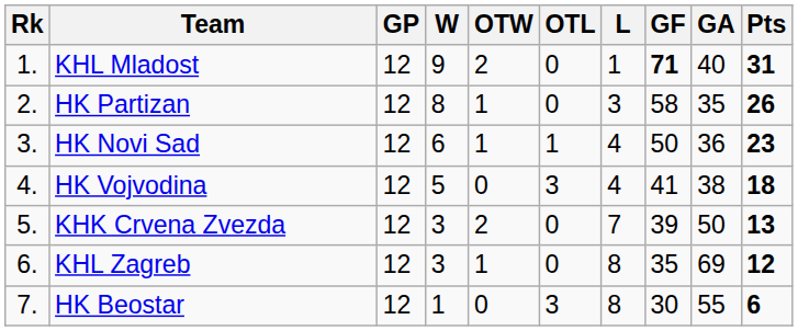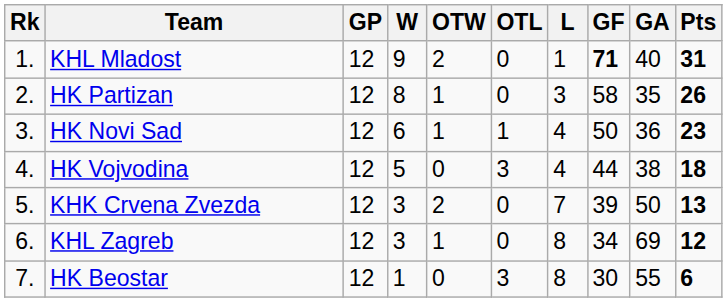 <table class="wikitable" style="text-align:left;">
 <tr>
 <th width=20>Rk</th>
 <th width=200>Team</th>
 <th width=20 abbr="Games Played">GP</th>
 <th width=20 abbr="Won">W</th>
 <th width=20 abbr="Overtimes Won">OTW</th>
 <th width=20 abbr="Overtime Lost">OTL</th>
 <th width=20 abbr="Lost">L</th>
 <th width=20 abbr="Goals for">GF</th>
 <th width=20 abbr="Goals against">GA</th>
 <th width=20 abbr="Points">Pts</th>
 </tr>
 <tr>
 <td style="text-align:center;">1.</td>
 <td> <a href='#'>KHL Mladost</a></td>
 <td>12</td>
 <td>9</td>
 <td>2</td>
 <td>0</td>
 <td>1</td>
 <td><strong>71</strong></td>
 <td>40</td>
 <td><strong>31</strong></td>
 </tr>
 <tr>
 <td style="text-align:center;">2.</td>
 <td> <a href='#'>HK Partizan</a></td>
 <td>12</td>
 <td>8</td>
 <td>1</td>
 <td>0</td>
 <td>3</td>
 <td>58</td>
 <td>35</td>
 <td><strong>26</strong></td>
 </tr>
 <tr>
 <td style="text-align:center;">3.</td>
 <td> <a href='#'>HK Novi Sad</a></td>
 <td>12</td>
 <td>6</td>
 <td>1</td>
 <td>1</td>
 <td>4</td>
 <td>50</td>
 <td>36</td>
 <td><strong>23</strong></td>
 </tr>
 <tr>
 <td style="text-align:center;">4.</td>
 <td> <a href='#'>HK Vojvodina</a></td>
 <td>12</td>
 <td>5</td>
 <td>0</td>
 <td>3</td>
 <td>4</td>
-<td>41</td>
+<td>44</td>
 <td>38</td>
 <td><strong>18</strong></td>
 </tr>
 <tr>
 <td style="text-align:center;">5.</td>
 <td> <a href='#'>KHK Crvena Zvezda</a></td>
 <td>12</td>
 <td>3</td>
 <td>2</td>
 <td>0</td>
 <td>7</td>
 <td>39</td>
 <td>50</td>
 <td><strong>13</strong></td>
 </tr>
 <tr>
 <td style="text-align:center;">6.</td>
 <td> <a href='#'>KHL Zagreb</a></td>
 <td>12</td>
 <td>3</td>
 <td>1</td>
 <td>0</td>
 <td>8</td>
-<td>35</td>
+<td>34</td>
 <td>69</td>
 <td><strong>12</strong></td>
 </tr>
 <tr>
 <td style="text-align:center;">7.</td>
 <td> <a href='#'>HK Beostar</a></td>
 <td>12</td>
 <td>1</td>
 <td>0</td>
 <td>3</td>
 <td>8</td>
 <td>30</td>
 <td>55</td>
 <td><strong>6</strong></td>
 </tr>
 </table>
